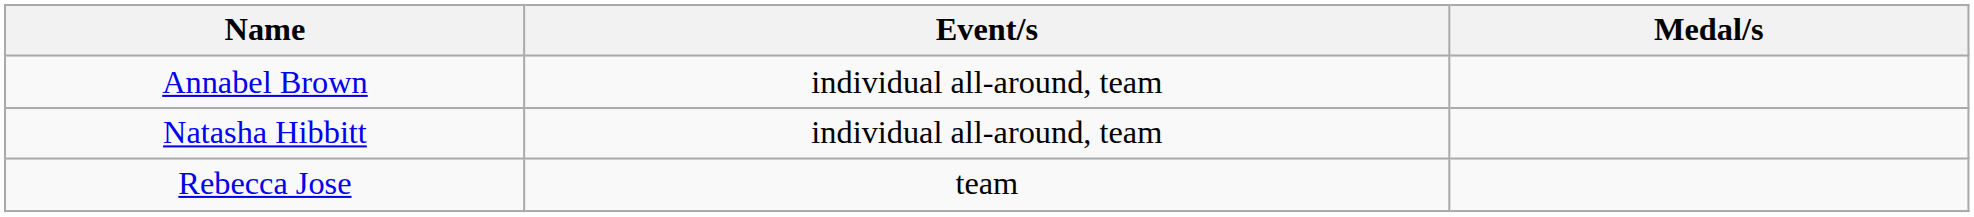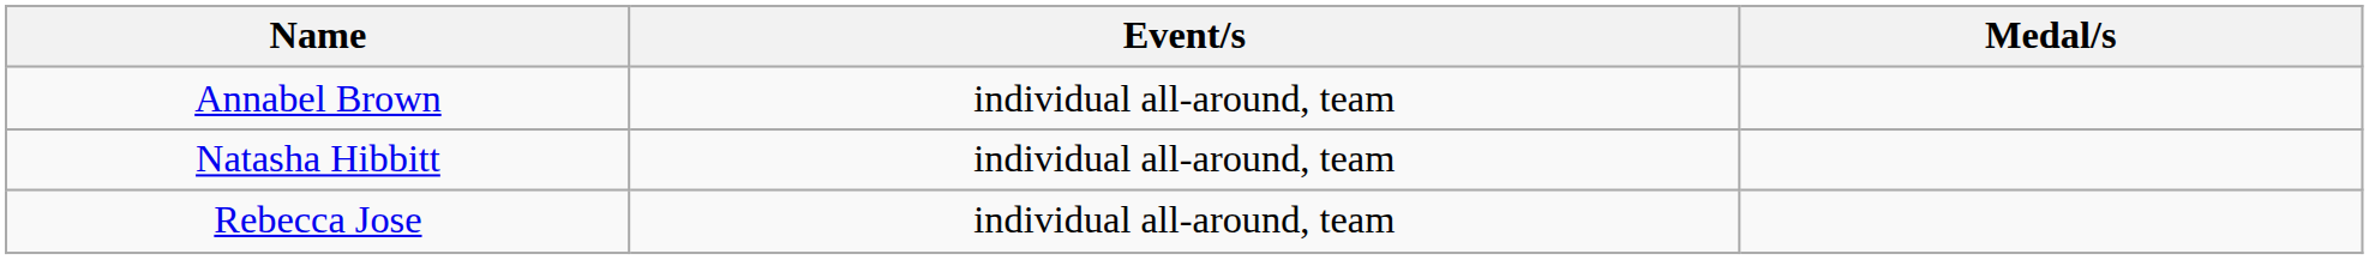 <table class="wikitable" style="text-align: center">
 <tr>
 <th width=250>Name</th>
 <th width=450>Event/s</th>
 <th width=250>Medal/s</th>
 </tr>
 <tr>
 <td><a href='#'>Annabel Brown</a></td>
 <td>individual all-around, team</td>
 <td></td>
 </tr>
 <tr>
 <td><a href='#'>Natasha Hibbitt</a></td>
 <td>individual all-around, team</td>
 <td></td>
 </tr>
 <tr>
 <td><a href='#'>Rebecca Jose</a></td>
-<td>team</td>
+<td>individual all-around, team</td>
 <td></td>
 </tr>
 </table>
